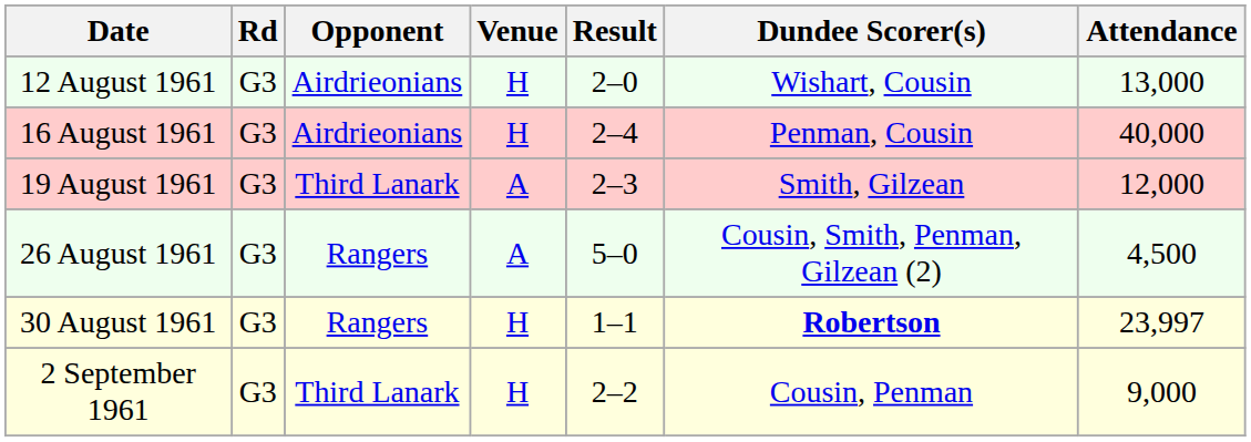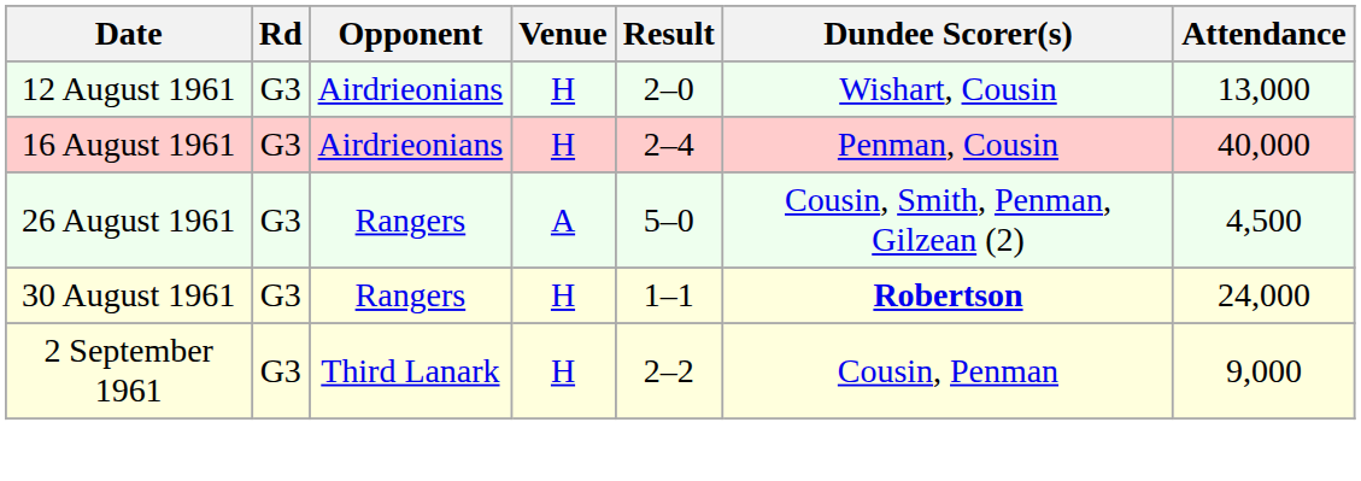 <table class="wikitable sortable" style="font-size:95%; text-align:center">
 <tr>
 <th>Date</th>
 <th>Rd</th>
 <th>Opponent</th>
 <th>Venue</th>
 <th>Result</th>
 <th>Dundee Scorer(s)</th>
 <th>Attendance</th>
 </tr>
 <tr bgcolor="#EEFFEE">
 <td>12 August 1961</td>
 <td>G3</td>
 <td><a href='#'>Airdrieonians</a></td>
 <td><a href='#'>H</a></td>
 <td>2–0</td>
 <td><a href='#'>Wishart</a>, <a href='#'>Cousin</a></td>
 <td>13,000</td>
 </tr>
 <tr bgcolor="#FFCCCC">
 <td>16 August 1961</td>
 <td>G3</td>
 <td><a href='#'>Airdrieonians</a></td>
 <td><a href='#'>H</a></td>
 <td>2–4</td>
 <td><a href='#'>Penman</a>, <a href='#'>Cousin</a></td>
 <td>40,000</td>
 </tr>
-<tr bgcolor="#FFCCCC">
-<td>19 August 1961</td>
-<td>G3</td>
-<td><a href='#'>Third Lanark</a></td>
-<td><a href='#'>A</a></td>
-<td>2–3</td>
-<td><a href='#'>Smith</a>, <a href='#'>Gilzean</a></td>
-<td>12,000</td>
-</tr>
 <tr bgcolor="#EEFFEE">
 <td>26 August 1961</td>
 <td>G3</td>
 <td><a href='#'>Rangers</a></td>
 <td><a href='#'>A</a></td>
 <td>5–0</td>
 <td><a href='#'>Cousin</a>, <a href='#'>Smith</a>, <a href='#'>Penman</a>, <a href='#'>Gilzean</a> (2)</td>
 <td>4,500</td>
 </tr>
 <tr bgcolor="#FFFFDD">
 <td>30 August 1961</td>
 <td>G3</td>
 <td><a href='#'>Rangers</a></td>
 <td><a href='#'>H</a></td>
 <td>1–1</td>
 <td><strong><a href='#'>Robertson</a></strong></td>
-<td>23,997</td>
+<td>24,000</td>
 </tr>
 <tr bgcolor="#FFFFDD">
 <td>2 September 1961</td>
 <td>G3</td>
 <td><a href='#'>Third Lanark</a></td>
 <td><a href='#'>H</a></td>
 <td>2–2</td>
 <td><a href='#'>Cousin</a>, <a href='#'>Penman</a></td>
 <td>9,000</td>
 </tr>
 </table>
